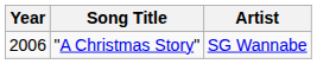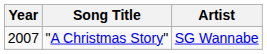 <table class="wikitable">
 <tr>
 <th>Year</th>
 <th>Song Title</th>
 <th>Artist</th>
 </tr>
 <tr>
-<td>2006</td>
+<td>2007</td>
 <td>"<a href='#'>A Christmas Story</a>"</td>
 <td><a href='#'>SG Wannabe</a></td>
 </tr>
 </table>
